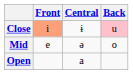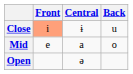 <table class="wikitable" style="text-align:center">
 <tr>
 <th></th>
 <th><a href='#'>Front</a></th>
 <th><a href='#'>Central</a></th>
 <th><a href='#'>Back</a></th>
 </tr>
 <tr align="center">
 <th><a href='#'>Close</a></th>
 <td style="background: lightsalmon;">i</td>
 <td>ɨ</td>
-<td style="background: pink;">u</td>
+<td>u</td>
 </tr>
 <tr>
 <th><a href='#'>Mid</a></th>
 <td>e</td>
-<td>ə</td>
+<td>a</td>
 <td>o</td>
 </tr>
 <tr align="center">
 <th><a href='#'>Open</a></th>
 <td></td>
-<td>a</td>
+<td>ə</td>
 <td></td>
 </tr>
 </table>
